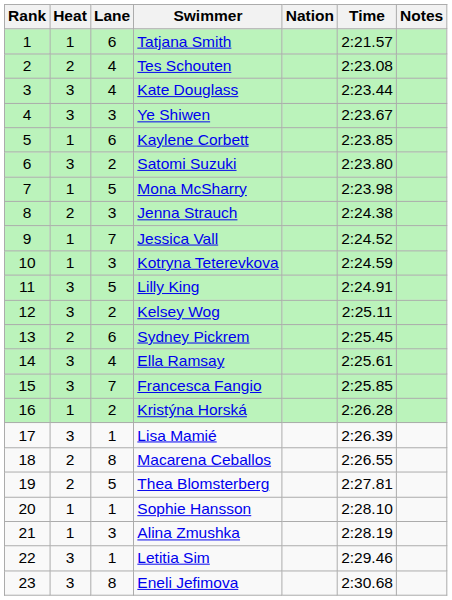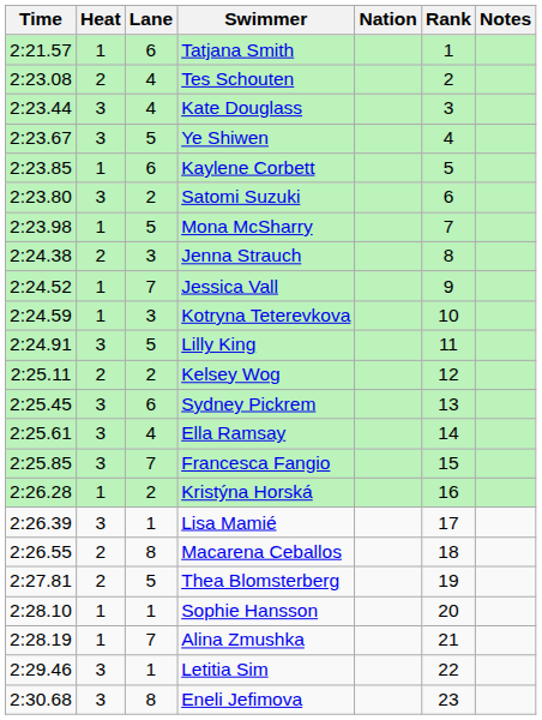 <table class="wikitable sortable mw-collapsible" style="text-align:center">
 <tr>
-<th scope="col">Rank</th>
+<th scope="col">Time</th>
 <th scope="col">Heat</th>
 <th scope="col">Lane</th>
 <th scope="col">Swimmer</th>
 <th scope="col">Nation</th>
-<th scope="col">Time</th>
+<th scope="col">Rank</th>
 <th scope="col">Notes</th>
 </tr>
 <tr bgcolor=bbf3bb>
-<td>1</td>
+<td>2:21.57</td>
 <td>1</td>
 <td>6</td>
 <td align="left"><a href='#'>Tatjana Smith</a></td>
 <td align="left"></td>
-<td>2:21.57</td>
+<td>1</td>
 <td></td>
 </tr>
 <tr bgcolor=bbf3bb>
-<td>2</td>
+<td>2:23.08</td>
 <td>2</td>
 <td>4</td>
 <td align="left"><a href='#'>Tes Schouten</a></td>
 <td align=left></td>
-<td>2:23.08</td>
+<td>2</td>
 <td></td>
 </tr>
 <tr bgcolor=bbf3bb>
-<td>3</td>
+<td>2:23.44</td>
 <td>3</td>
 <td>4</td>
 <td align="left"><a href='#'>Kate Douglass</a></td>
 <td align=left></td>
-<td>2:23.44</td>
+<td>3</td>
 <td></td>
 </tr>
 <tr bgcolor=bbf3bb>
-<td>4</td>
+<td>2:23.67</td>
 <td>3</td>
-<td>3</td>
+<td>5</td>
 <td align="left"><a href='#'>Ye Shiwen</a></td>
 <td align=left></td>
-<td>2:23.67</td>
+<td>4</td>
 <td></td>
 </tr>
 <tr bgcolor=bbf3bb>
-<td>5</td>
+<td>2:23.85</td>
 <td>1</td>
 <td>6</td>
 <td align="left"><a href='#'>Kaylene Corbett</a></td>
 <td align=left></td>
-<td>2:23.85</td>
+<td>5</td>
 <td></td>
 </tr>
 <tr bgcolor=bbf3bb>
-<td>6</td>
+<td>2:23.80</td>
 <td>3</td>
 <td>2</td>
 <td align="left"><a href='#'>Satomi Suzuki</a></td>
 <td align=left></td>
-<td>2:23.80</td>
+<td>6</td>
 <td></td>
 </tr>
 <tr bgcolor=bbf3bb>
-<td>7</td>
+<td>2:23.98</td>
 <td>1</td>
 <td>5</td>
 <td align="left"><a href='#'>Mona McSharry</a></td>
 <td align="left"></td>
-<td>2:23.98</td>
+<td>7</td>
 <td></td>
 </tr>
 <tr bgcolor=bbf3bb>
-<td>8</td>
+<td>2:24.38</td>
 <td>2</td>
 <td>3</td>
 <td align="left"><a href='#'>Jenna Strauch</a></td>
 <td align=left></td>
-<td>2:24.38</td>
+<td>8</td>
 <td></td>
 </tr>
 <tr bgcolor=bbf3bb>
-<td>9</td>
+<td>2:24.52</td>
 <td>1</td>
 <td>7</td>
 <td align="left"><a href='#'>Jessica Vall</a></td>
 <td align=left></td>
-<td>2:24.52</td>
+<td>9</td>
 <td></td>
 </tr>
 <tr bgcolor=bbf3bb>
-<td>10</td>
+<td>2:24.59</td>
 <td>1</td>
 <td>3</td>
 <td align="left"><a href='#'>Kotryna Teterevkova</a></td>
 <td align=left></td>
-<td>2:24.59</td>
+<td>10</td>
 <td></td>
 </tr>
 <tr bgcolor=bbf3bb>
-<td>11</td>
+<td>2:24.91</td>
 <td>3</td>
 <td>5</td>
 <td align="left"><a href='#'>Lilly King</a></td>
 <td align=left></td>
-<td>2:24.91</td>
+<td>11</td>
 <td></td>
 </tr>
 <tr bgcolor=bbf3bb>
-<td>12</td>
-<td>3</td>
+<td>2:25.11</td>
+<td>2</td>
 <td>2</td>
 <td align="left"><a href='#'>Kelsey Wog</a></td>
 <td align="left"></td>
-<td>2:25.11</td>
+<td>12</td>
 <td></td>
 </tr>
 <tr bgcolor=bbf3bb>
-<td>13</td>
-<td>2</td>
+<td>2:25.45</td>
+<td>3</td>
 <td>6</td>
 <td align="left"><a href='#'>Sydney Pickrem</a></td>
 <td align=left></td>
-<td>2:25.45</td>
+<td>13</td>
 <td></td>
 </tr>
 <tr bgcolor=bbf3bb>
-<td>14</td>
+<td>2:25.61</td>
 <td>3</td>
 <td>4</td>
 <td align="left"><a href='#'>Ella Ramsay</a></td>
 <td align=left></td>
-<td>2:25.61</td>
+<td>14</td>
 <td></td>
 </tr>
 <tr bgcolor=bbf3bb>
-<td>15</td>
+<td>2:25.85</td>
 <td>3</td>
 <td>7</td>
 <td align="left"><a href='#'>Francesca Fangio</a></td>
 <td align=left></td>
-<td>2:25.85</td>
+<td>15</td>
 <td></td>
 </tr>
 <tr bgcolor=bbf3bb>
-<td>16</td>
+<td>2:26.28</td>
 <td>1</td>
 <td>2</td>
 <td align="left"><a href='#'>Kristýna Horská</a></td>
 <td align=left></td>
-<td>2:26.28</td>
+<td>16</td>
 <td></td>
 </tr>
 <tr>
-<td>17</td>
+<td>2:26.39</td>
 <td>3</td>
 <td>1</td>
 <td align="left"><a href='#'>Lisa Mamié</a></td>
 <td align=left></td>
-<td>2:26.39</td>
+<td>17</td>
 <td></td>
 </tr>
 <tr>
-<td>18</td>
+<td>2:26.55</td>
 <td>2</td>
 <td>8</td>
 <td align="left"><a href='#'>Macarena Ceballos</a></td>
 <td align=left></td>
-<td>2:26.55</td>
+<td>18</td>
 <td></td>
 </tr>
 <tr>
-<td>19</td>
+<td>2:27.81</td>
 <td>2</td>
 <td>5</td>
 <td align="left"><a href='#'>Thea Blomsterberg</a></td>
 <td align=left></td>
-<td>2:27.81</td>
+<td>19</td>
 <td></td>
 </tr>
 <tr>
-<td>20</td>
+<td>2:28.10</td>
 <td>1</td>
 <td>1</td>
 <td align="left"><a href='#'>Sophie Hansson</a></td>
 <td align=left></td>
-<td>2:28.10</td>
+<td>20</td>
 <td></td>
 </tr>
 <tr>
-<td>21</td>
+<td>2:28.19</td>
 <td>1</td>
-<td>3</td>
+<td>7</td>
 <td align="left"><a href='#'>Alina Zmushka</a></td>
 <td align=left></td>
-<td>2:28.19</td>
+<td>21</td>
 <td></td>
 </tr>
 <tr>
-<td>22</td>
+<td>2:29.46</td>
 <td>3</td>
 <td>1</td>
 <td align="left"><a href='#'>Letitia Sim</a></td>
 <td align=left></td>
-<td>2:29.46</td>
+<td>22</td>
 <td></td>
 </tr>
 <tr>
-<td>23</td>
+<td>2:30.68</td>
 <td>3</td>
 <td>8</td>
 <td align="left"><a href='#'>Eneli Jefimova</a></td>
 <td align=left></td>
-<td>2:30.68</td>
+<td>23</td>
 <td></td>
 </tr>
 </table>
